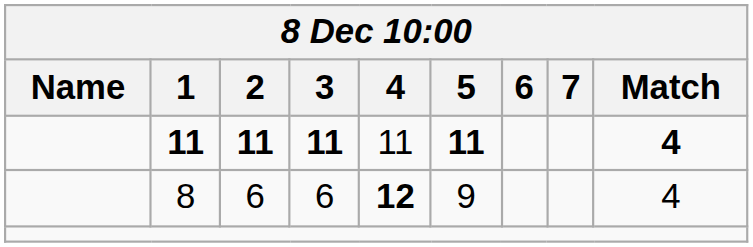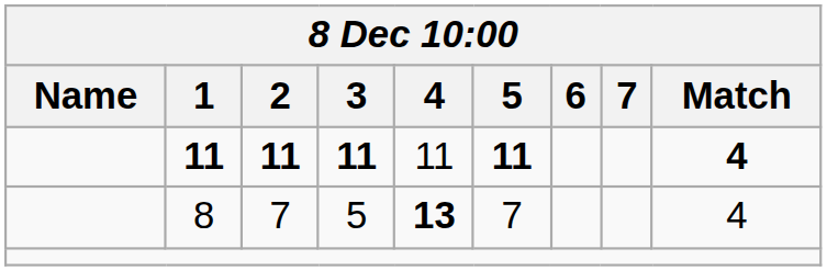 <table class=wikitable style="text-align:center; width: 55%">
 <tr>
 <th colspan=17><em> 8 Dec 10:00</em></th>
 </tr>
 <tr>
 <th>Name</th>
 <th>1</th>
 <th>2</th>
 <th>3</th>
 <th>4</th>
 <th>5</th>
 <th>6</th>
 <th>7</th>
 <th>Match</th>
 </tr>
 <tr>
 <td style="text-align:left;"><strong></strong></td>
 <td><strong>11</strong></td>
 <td><strong>11</strong></td>
 <td><strong>11</strong></td>
 <td>11</td>
 <td><strong>11</strong></td>
 <td></td>
 <td></td>
 <td><strong>4</strong></td>
 </tr>
 <tr>
 <td style="text-align:left;"></td>
 <td>8</td>
-<td>6</td>
-<td>6</td>
-<td><strong>12</strong></td>
-<td>9</td>
+<td>7</td>
+<td>5</td>
+<td><strong>13</strong></td>
+<td>7</td>
 <td></td>
 <td></td>
 <td>4</td>
 </tr>
 <tr>
 <td colspan=17></td>
 </tr>
 </table>
